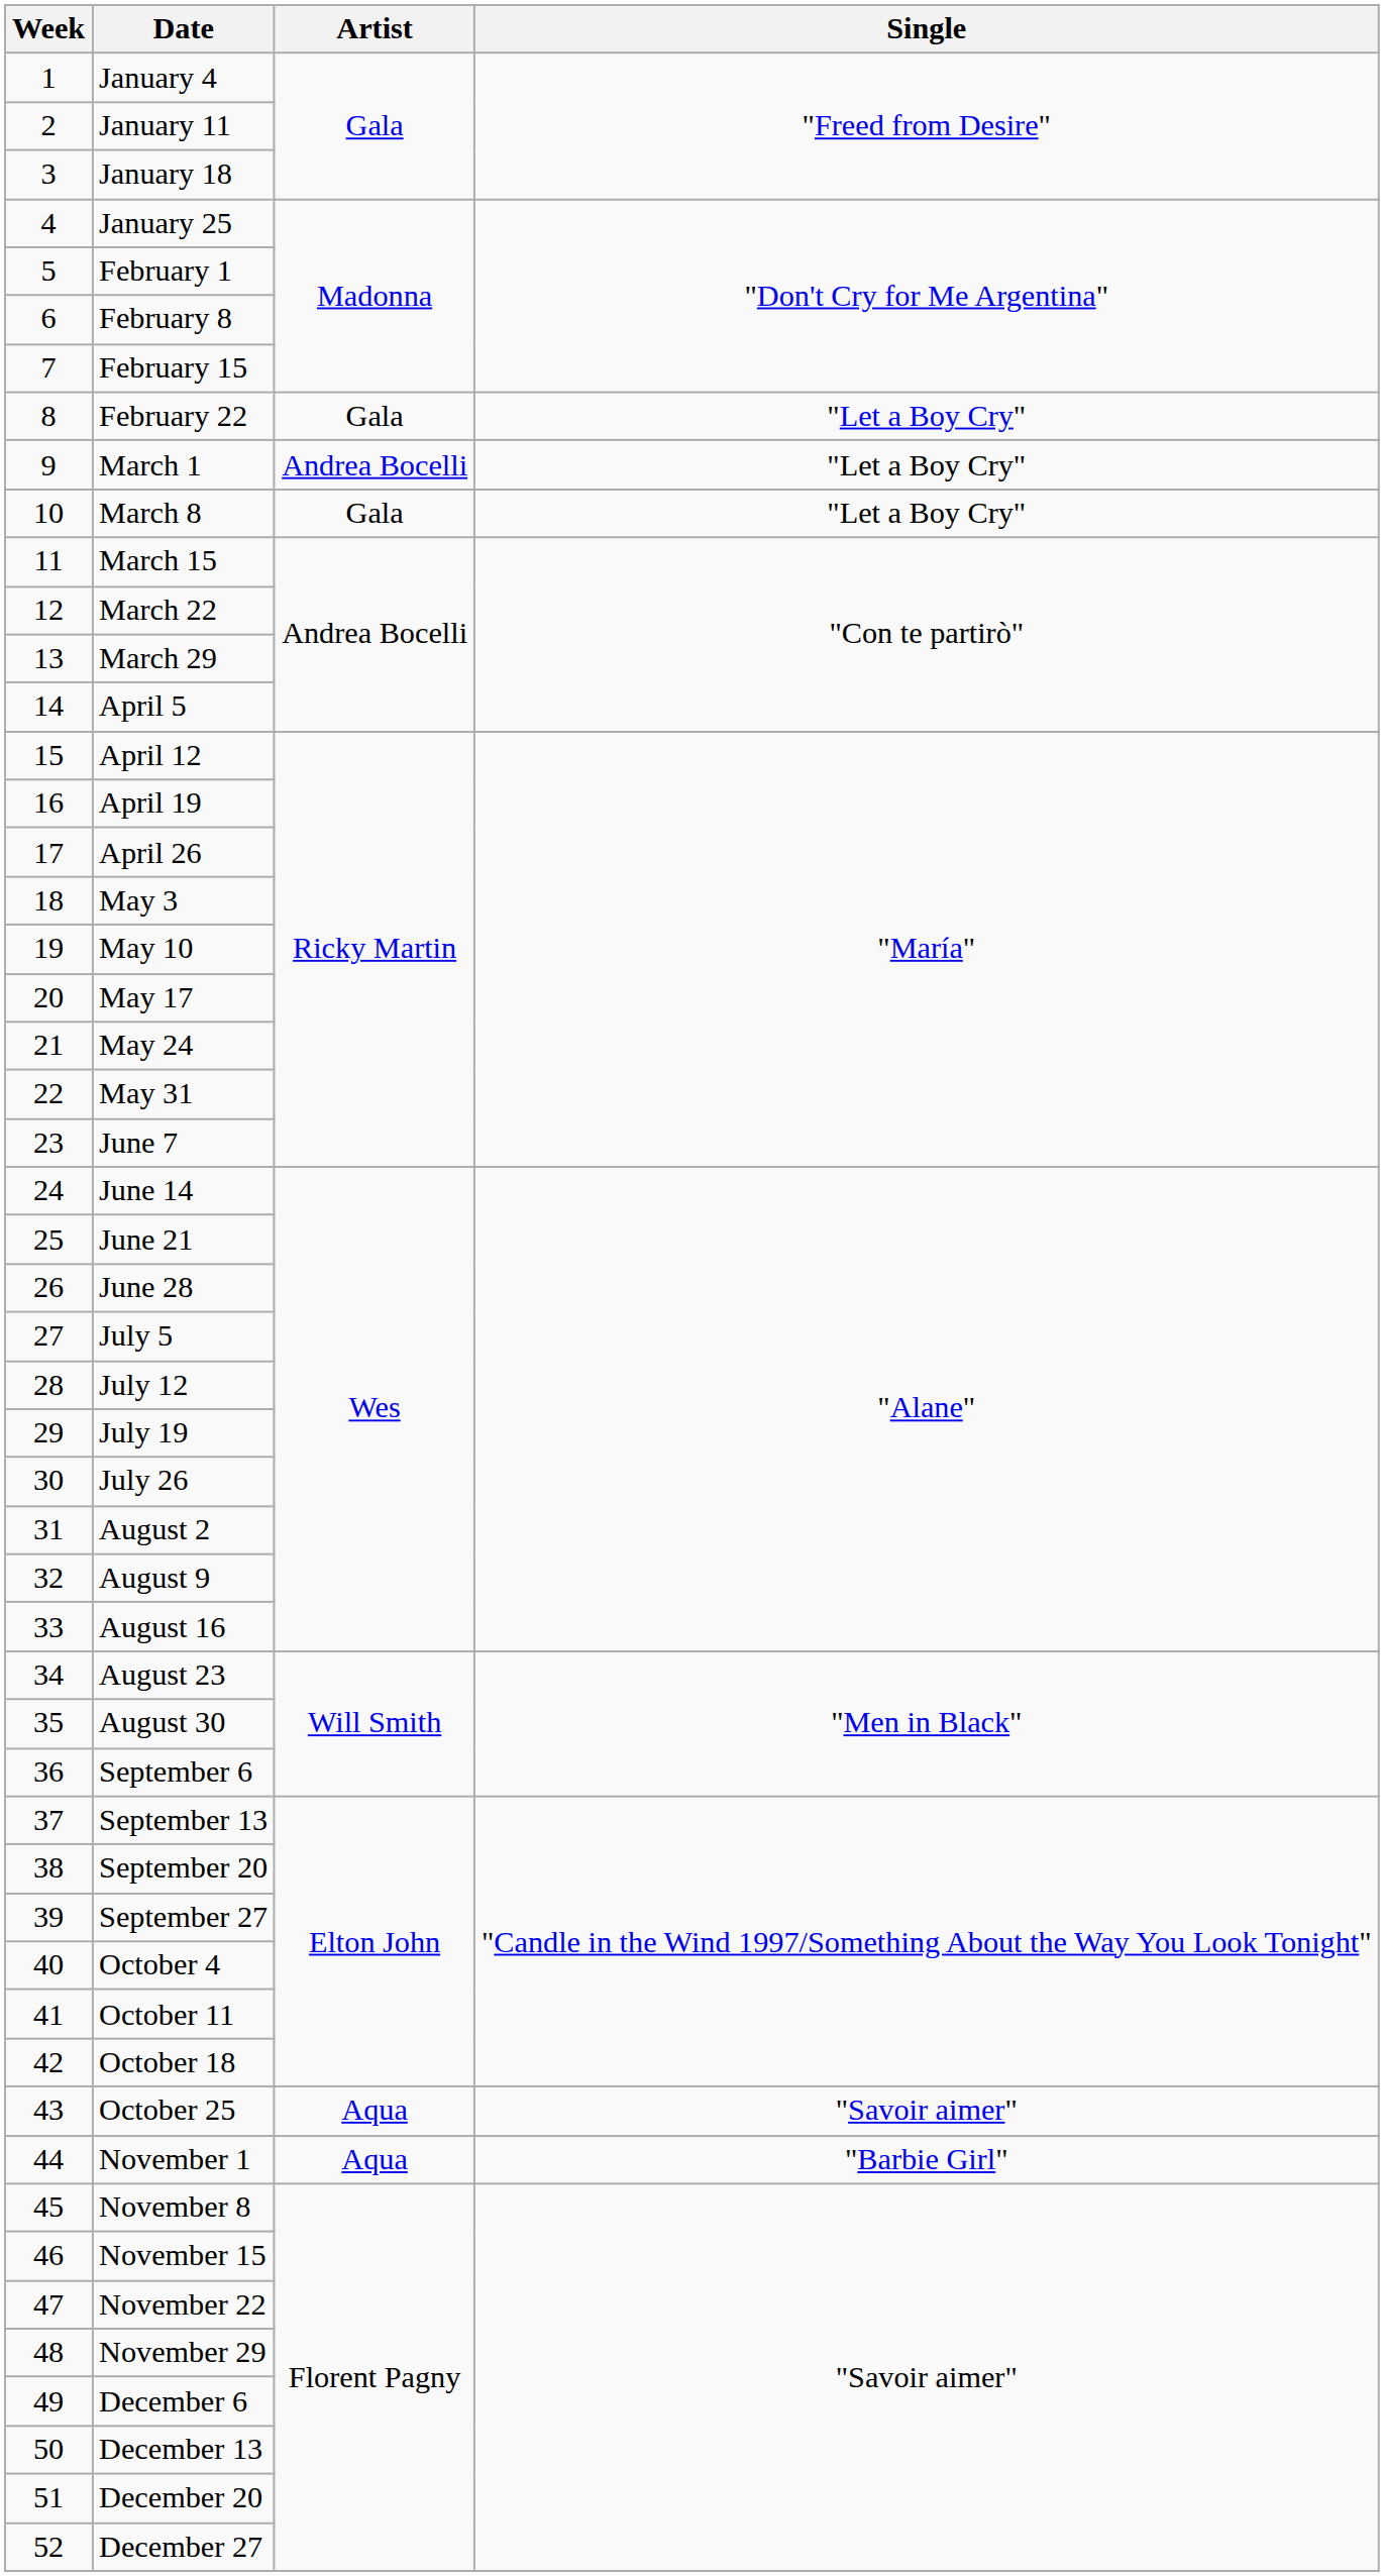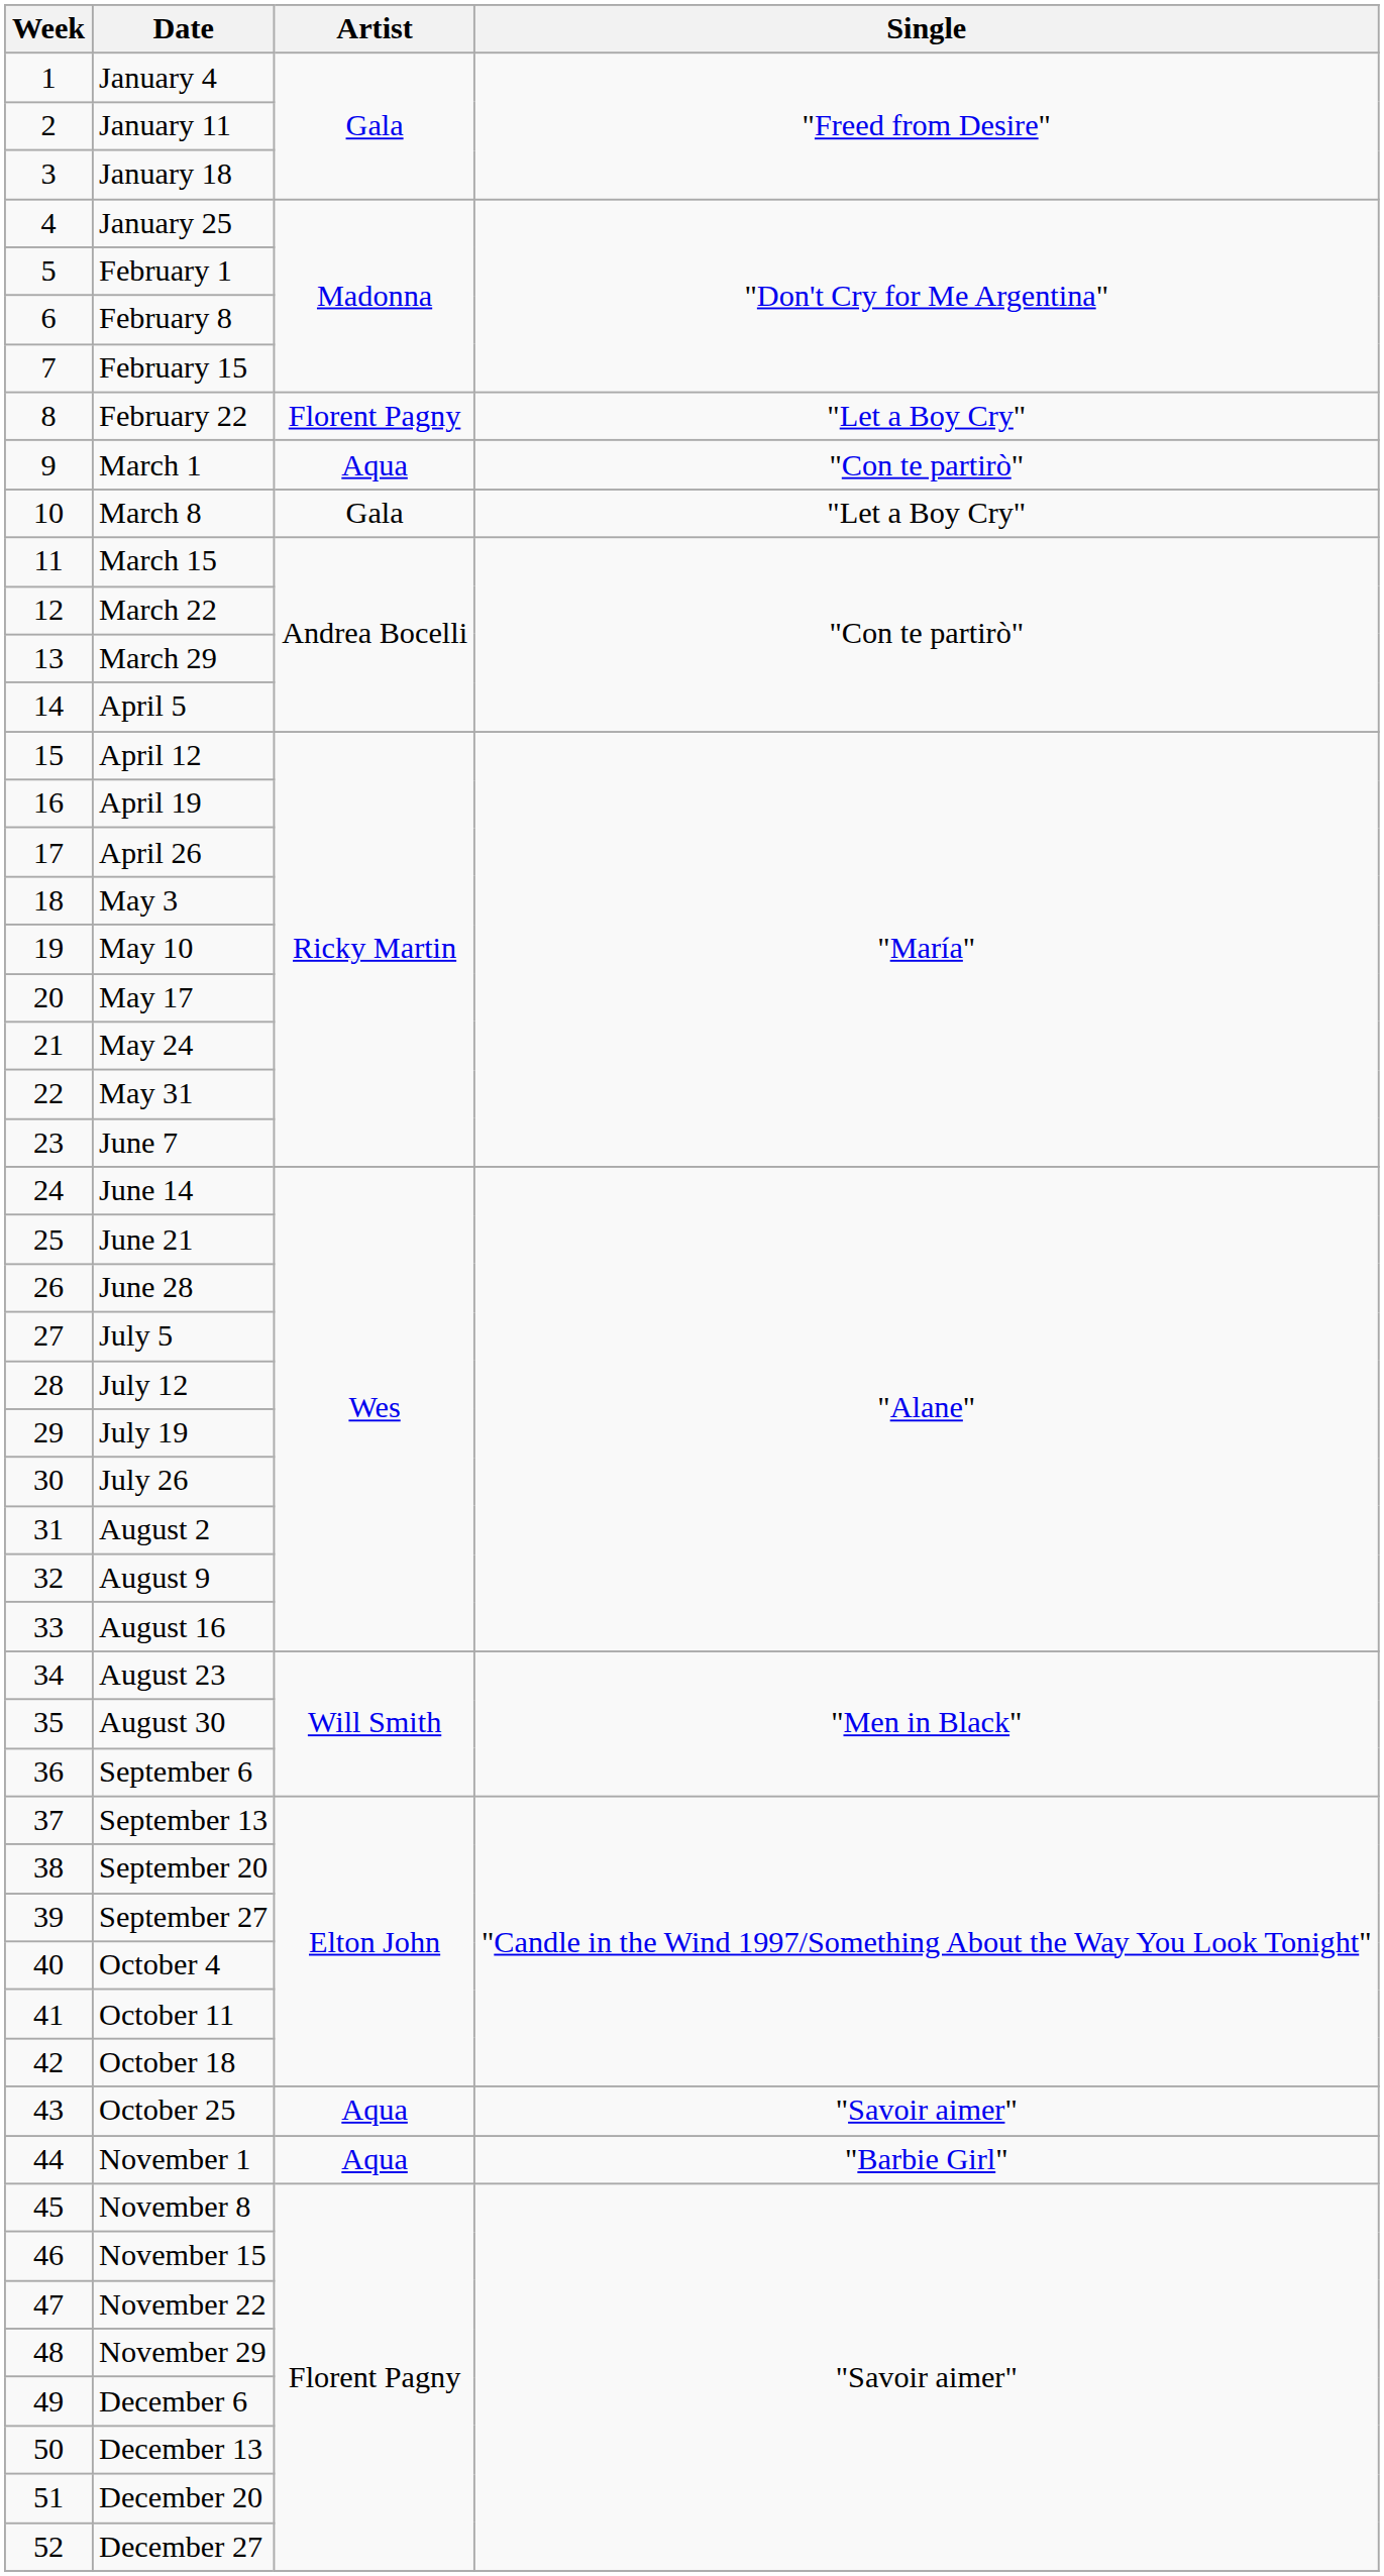 <table class="wikitable">
 <tr>
 <th>Week</th>
 <th>Date</th>
 <th>Artist</th>
 <th>Single</th>
 </tr>
 <tr>
 <td style="text-align: center;">1</td>
 <td>January 4</td>
 <td rowspan="3" style="text-align: center;"><a href='#'>Gala</a></td>
 <td rowspan="3" style="text-align: center;">"<a href='#'>Freed from Desire</a>"</td>
 </tr>
 <tr>
 <td style="text-align: center;">2</td>
 <td>January 11</td>
 </tr>
 <tr>
 <td style="text-align: center;">3</td>
 <td>January 18</td>
 </tr>
 <tr>
 <td style="text-align: center;">4</td>
 <td>January 25</td>
 <td rowspan="4" style="text-align: center;"><a href='#'>Madonna</a></td>
 <td rowspan="4" style="text-align: center;">"<a href='#'>Don't Cry for Me Argentina</a>"</td>
 </tr>
 <tr>
 <td style="text-align: center;">5</td>
 <td>February 1</td>
 </tr>
 <tr>
 <td style="text-align: center;">6</td>
 <td>February 8</td>
 </tr>
 <tr>
 <td style="text-align: center;">7</td>
 <td>February 15</td>
 </tr>
 <tr>
 <td style="text-align: center;">8</td>
 <td>February 22</td>
-<td style="text-align: center;">Gala</td>
+<td style="text-align: center;"><a href='#'>Florent Pagny</a></td>
 <td style="text-align: center;">"<a href='#'>Let a Boy Cry</a>"</td>
 </tr>
 <tr>
 <td style="text-align: center;">9</td>
 <td>March 1</td>
-<td style="text-align: center;"><a href='#'>Andrea Bocelli</a></td>
-<td style="text-align: center;">"Let a Boy Cry"</td>
+<td style="text-align: center;"><a href='#'>Aqua</a></td>
+<td style="text-align: center;">"<a href='#'>Con te partirò</a>"</td>
 </tr>
 <tr>
 <td style="text-align: center;">10</td>
 <td>March 8</td>
 <td style="text-align: center;">Gala</td>
 <td style="text-align: center;">"Let a Boy Cry"</td>
 </tr>
 <tr>
 <td style="text-align: center;">11</td>
 <td>March 15</td>
 <td rowspan="4" style="text-align: center;">Andrea Bocelli</td>
 <td rowspan="4" style="text-align: center;">"Con te partirò"</td>
 </tr>
 <tr>
 <td style="text-align: center;">12</td>
 <td>March 22</td>
 </tr>
 <tr>
 <td style="text-align: center;">13</td>
 <td>March 29</td>
 </tr>
 <tr>
 <td style="text-align: center;">14</td>
 <td>April 5</td>
 </tr>
 <tr>
 <td style="text-align: center;">15</td>
 <td>April 12</td>
 <td rowspan="9" style="text-align: center;"><a href='#'>Ricky Martin</a></td>
 <td rowspan="9" style="text-align: center;">"<a href='#'>María</a>"</td>
 </tr>
 <tr>
 <td style="text-align: center;">16</td>
 <td>April 19</td>
 </tr>
 <tr>
 <td style="text-align: center;">17</td>
 <td>April 26</td>
 </tr>
 <tr>
 <td style="text-align: center;">18</td>
 <td>May 3</td>
 </tr>
 <tr>
 <td style="text-align: center;">19</td>
 <td>May 10</td>
 </tr>
 <tr>
 <td style="text-align: center;">20</td>
 <td>May 17</td>
 </tr>
 <tr>
 <td style="text-align: center;">21</td>
 <td>May 24</td>
 </tr>
 <tr>
 <td style="text-align: center;">22</td>
 <td>May 31</td>
 </tr>
 <tr>
 <td style="text-align: center;">23</td>
 <td>June 7</td>
 </tr>
 <tr>
 <td style="text-align: center;">24</td>
 <td>June 14</td>
 <td rowspan="10" style="text-align: center;"><a href='#'>Wes</a></td>
 <td rowspan="10" style="text-align: center;">"<a href='#'>Alane</a>"</td>
 </tr>
 <tr>
 <td style="text-align: center;">25</td>
 <td>June 21</td>
 </tr>
 <tr>
 <td style="text-align: center;">26</td>
 <td>June 28</td>
 </tr>
 <tr>
 <td style="text-align: center;">27</td>
 <td>July 5</td>
 </tr>
 <tr>
 <td style="text-align: center;">28</td>
 <td>July 12</td>
 </tr>
 <tr>
 <td style="text-align: center;">29</td>
 <td>July 19</td>
 </tr>
 <tr>
 <td style="text-align: center;">30</td>
 <td>July 26</td>
 </tr>
 <tr>
 <td style="text-align: center;">31</td>
 <td>August 2</td>
 </tr>
 <tr>
 <td style="text-align: center;">32</td>
 <td>August 9</td>
 </tr>
 <tr>
 <td style="text-align: center;">33</td>
 <td>August 16</td>
 </tr>
 <tr>
 <td style="text-align: center;">34</td>
 <td>August 23</td>
 <td rowspan="3" style="text-align: center;"><a href='#'>Will Smith</a></td>
 <td rowspan="3" style="text-align: center;">"<a href='#'>Men in Black</a>"</td>
 </tr>
 <tr>
 <td style="text-align: center;">35</td>
 <td>August 30</td>
 </tr>
 <tr>
 <td style="text-align: center;">36</td>
 <td>September 6</td>
 </tr>
 <tr>
 <td style="text-align: center;">37</td>
 <td>September 13</td>
 <td rowspan="6" style="text-align: center;"><a href='#'>Elton John</a></td>
 <td rowspan="6" style="text-align: center;">"<a href='#'>Candle in the Wind 1997/Something About the Way You Look Tonight</a>"</td>
 </tr>
 <tr>
 <td style="text-align: center;">38</td>
 <td>September 20</td>
 </tr>
 <tr>
 <td style="text-align: center;">39</td>
 <td>September 27</td>
 </tr>
 <tr>
 <td style="text-align: center;">40</td>
 <td>October 4</td>
 </tr>
 <tr>
 <td style="text-align: center;">41</td>
 <td>October 11</td>
 </tr>
 <tr>
 <td style="text-align: center;">42</td>
 <td>October 18</td>
 </tr>
 <tr>
 <td style="text-align: center;">43</td>
 <td>October 25</td>
 <td style="text-align: center;"><a href='#'>Aqua</a></td>
 <td style="text-align: center;">"<a href='#'>Savoir aimer</a>"</td>
 </tr>
 <tr>
 <td style="text-align: center;">44</td>
 <td>November 1</td>
 <td style="text-align: center;"><a href='#'>Aqua</a></td>
 <td style="text-align: center;">"<a href='#'>Barbie Girl</a>"</td>
 </tr>
 <tr>
 <td style="text-align: center;">45</td>
 <td>November 8</td>
 <td rowspan="8" style="text-align: center;">Florent Pagny</td>
 <td rowspan="8" style="text-align: center;">"Savoir aimer"</td>
 </tr>
 <tr>
 <td style="text-align: center;">46</td>
 <td>November 15</td>
 </tr>
 <tr>
 <td style="text-align: center;">47</td>
 <td>November 22</td>
 </tr>
 <tr>
 <td style="text-align: center;">48</td>
 <td>November 29</td>
 </tr>
 <tr>
 <td style="text-align: center;">49</td>
 <td>December 6</td>
 </tr>
 <tr>
 <td style="text-align: center;">50</td>
 <td>December 13</td>
 </tr>
 <tr>
 <td style="text-align: center;">51</td>
 <td>December 20</td>
 </tr>
 <tr>
 <td style="text-align: center;">52</td>
 <td>December 27</td>
 </tr>
 </table>
